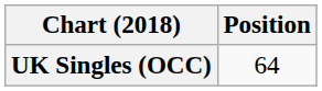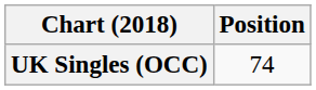 <table class="wikitable plainrowheaders" style="text-align:center;">
 <tr>
 <th>Chart (2018)</th>
 <th>Position</th>
 </tr>
 <tr>
 <th scope="row">UK Singles (OCC)</th>
-<td>64</td>
+<td>74</td>
 </tr>
 </table>
